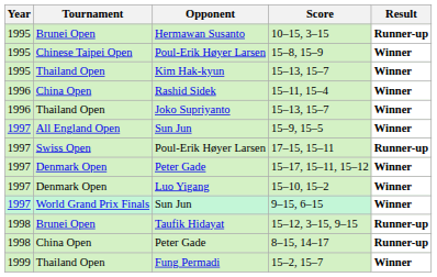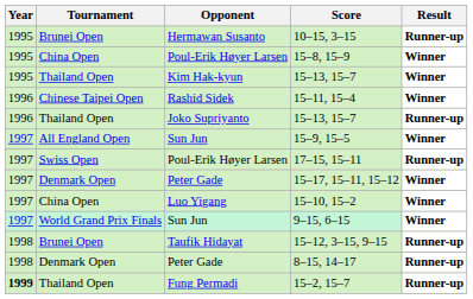 <table class="sortable wikitable" style="font-size: 90%;">
 <tr>
 <th>Year</th>
 <th>Tournament</th>
 <th>Opponent</th>
 <th>Score</th>
 <th>Result</th>
 </tr>
 <tr style="background:#D4F1C5">
 <td align="center">1995</td>
 <td align="left"><a href='#'>Brunei Open</a></td>
 <td align="left"> <a href='#'>Hermawan Susanto</a></td>
 <td align="left">10–15, 3–15</td>
 <td style="text-align:left; background:white"> <strong>Runner-up</strong></td>
 </tr>
 <tr style="background:#D4F1C5">
 <td align="center">1995</td>
-<td align="left"><a href='#'>Chinese Taipei Open</a></td>
+<td align="left"><a href='#'>China Open</a></td>
 <td align="left"> <a href='#'>Poul-Erik Høyer Larsen</a></td>
 <td align="left">15–8, 15–9</td>
 <td style="text-align:left; background:white"> <strong>Winner</strong></td>
 </tr>
 <tr style="background:#D4F1C5">
 <td align="center">1995</td>
 <td align="left"><a href='#'>Thailand Open</a></td>
 <td align="left"> <a href='#'>Kim Hak-kyun</a></td>
 <td align="left">15–13, 15–7</td>
 <td style="text-align:left; background:white"> <strong>Winner</strong></td>
 </tr>
 <tr style="background:#D4F1C5">
 <td align="center">1996</td>
-<td align="left"><a href='#'>China Open</a></td>
+<td align="left"><a href='#'>Chinese Taipei Open</a></td>
 <td align="left"> <a href='#'>Rashid Sidek</a></td>
 <td align="left">15–11, 15–4</td>
 <td style="text-align:left; background:white"> <strong>Winner</strong></td>
 </tr>
 <tr style="background:#D4F1C5">
 <td align="center">1996</td>
 <td align="left">Thailand Open</td>
 <td align="left"> <a href='#'>Joko Supriyanto</a></td>
 <td align="left">15–13, 15–7</td>
-<td style="text-align:left; background:white"> <strong>Winner</strong></td>
+<td style="text-align:left; background:white"> <strong>Runner-up</strong></td>
 </tr>
 <tr style="background:#D4F1C5">
 <td align="center"><a href='#'>1997</a></td>
 <td align="left"><a href='#'>All England Open</a></td>
 <td align="left"> <a href='#'>Sun Jun</a></td>
 <td align="left">15–9, 15–5</td>
 <td style="text-align:left; background:white"> <strong>Winner</strong></td>
 </tr>
 <tr style="background:#D4F1C5">
 <td align="center">1997</td>
 <td align="left"><a href='#'>Swiss Open</a></td>
 <td align="left"> Poul-Erik Høyer Larsen</td>
 <td align="left">17–15, 15–11</td>
 <td style="text-align:left; background:white"> <strong>Runner-up</strong></td>
 </tr>
 <tr style="background:#D4F1C5">
 <td align="center">1997</td>
 <td align="left"><a href='#'>Denmark Open</a></td>
 <td align="left"> <a href='#'>Peter Gade</a></td>
 <td align="left">15–17, 15–11, 15–12</td>
 <td style="text-align:left; background:white"> <strong>Winner</strong></td>
 </tr>
 <tr style="background:#D4F1C5">
 <td align="center">1997</td>
-<td align="left">Denmark Open</td>
+<td align="left">China Open</td>
 <td align="left"> <a href='#'>Luo Yigang</a></td>
 <td align="left">15–10, 15–2</td>
 <td style="text-align:left; background:white"> <strong>Winner</strong></td>
 </tr>
 <tr style="background:#C3F6D7">
 <td align="center"><a href='#'>1997</a></td>
 <td align="left"><a href='#'>World Grand Prix Finals</a></td>
 <td align="left"> Sun Jun</td>
 <td align="left">9–15, 6–15</td>
 <td style="text-align:left; background:white"> <strong>Winner</strong></td>
 </tr>
 <tr style="background:#D4F1C5">
 <td align="center">1998</td>
 <td align="left"><a href='#'>Brunei Open</a></td>
 <td align="left"> <a href='#'>Taufik Hidayat</a></td>
 <td align="left">15–12, 3–15, 9–15</td>
 <td style="text-align:left; background:white"> <strong>Runner-up</strong></td>
 </tr>
 <tr style="background:#D4F1C5">
 <td align="center">1998</td>
-<td align="left">China Open</td>
+<td align="left">Denmark Open</td>
 <td align="left"> Peter Gade</td>
 <td align="left">8–15, 14–17</td>
 <td style="text-align:left; background:white"> <strong>Runner-up</strong></td>
 </tr>
 <tr style="background:#D4F1C5">
-<td align="center">1999</td>
+<td align="center"><strong>1999</strong></td>
 <td align="left">Thailand Open</td>
 <td align="left"> <a href='#'>Fung Permadi</a></td>
 <td align="left">15–2, 15–7</td>
-<td style="text-align:left; background:white"> <strong>Winner</strong></td>
+<td style="text-align:left; background:white"> <strong>Runner-up</strong></td>
 </tr>
 </table>
